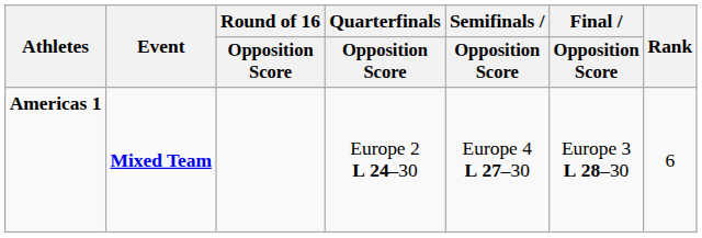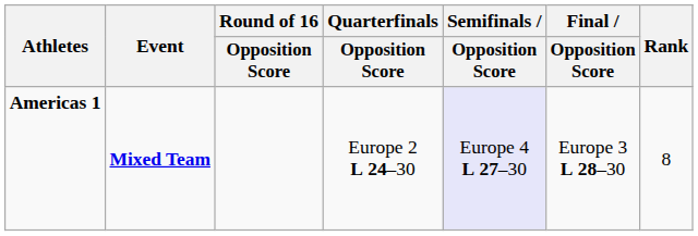 <table class=wikitable style="font-size:90%">
 <tr>
 <th rowspan="2">Athletes</th>
 <th rowspan="2">Event</th>
 <th>Round of 16</th>
 <th>Quarterfinals</th>
 <th>Semifinals / </th>
 <th>Final / </th>
 <th rowspan=2>Rank</th>
 </tr>
 <tr style="font-size:95%">
 <th>Opposition<br>Score</th>
 <th>Opposition<br>Score</th>
 <th>Opposition<br>Score</th>
 <th>Opposition<br>Score</th>
 </tr>
 <tr align=center>
 <td align=left><strong>Americas 1</strong><br><br><br><br><br><br></td>
 <td align=left><strong><a href='#'>Mixed Team</a></strong></td>
 <td></td>
 <td>Europe 2<br><strong>L</strong> <strong>24</strong>–30</td>
-<td>Europe 4<br><strong>L</strong> <strong>27</strong>–30</td>
+<td style="background: lavender;">Europe 4<br><strong>L</strong> <strong>27</strong>–30</td>
 <td>Europe 3<br><strong>L</strong> <strong>28</strong>–30</td>
-<td>6</td>
+<td>8</td>
 </tr>
 </table>
